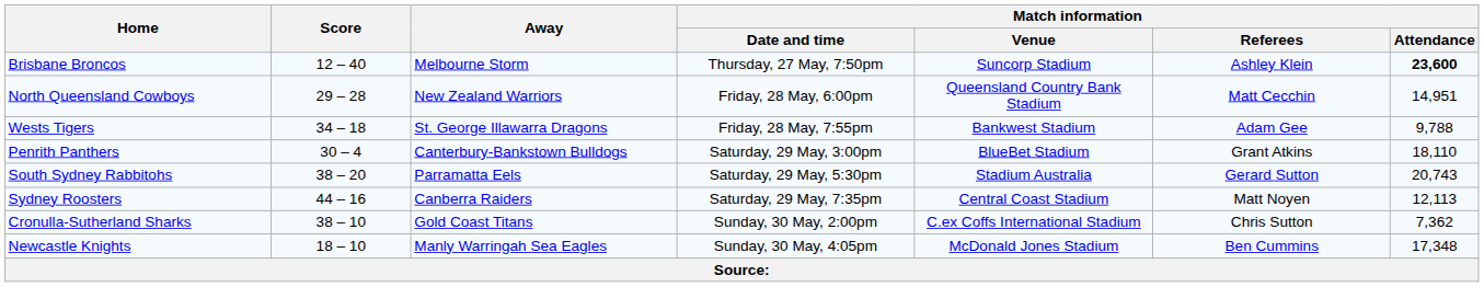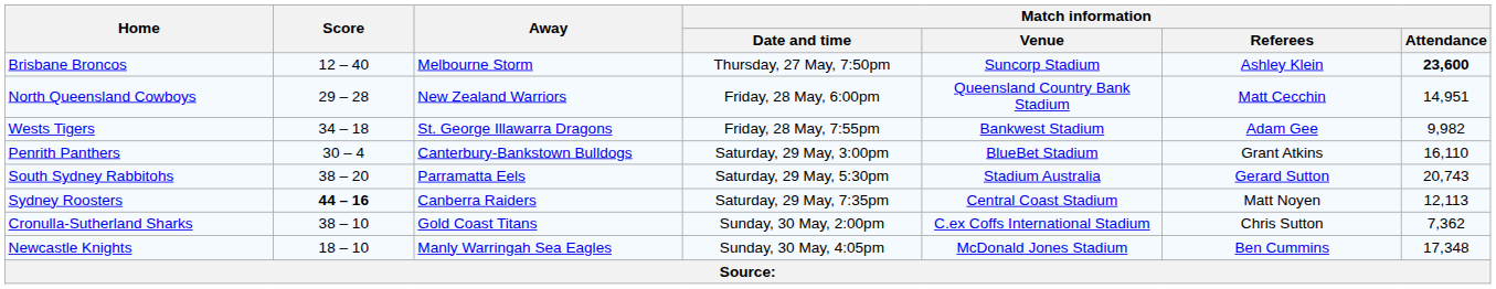 <table class="wikitable" style="border-collapse:collapse; text-align:center; width:100%;">
 <tr style="background:#c1d8ff;">
 <th rowspan="2" style="width:19%;">Home</th>
 <th rowspan="2" style="width:10%;">Score</th>
 <th rowspan="2" style="width:19%;">Away</th>
 <th colspan="6">Match information</th>
 </tr>
 <tr style="background:#efefef;">
 <th width="17%">Date and time</th>
 <th width="17%">Venue</th>
 <th width="17%">Referees</th>
 <th width="5%">Attendance</th>
 </tr>
 <tr style="text-align:center; background:#f5faff;">
 <td align="left"> <a href='#'>Brisbane Broncos</a></td>
 <td>12 – 40</td>
 <td align="left"> <a href='#'>Melbourne Storm</a></td>
 <td>Thursday, 27 May, 7:50pm</td>
 <td><a href='#'>Suncorp Stadium</a></td>
 <td><a href='#'>Ashley Klein</a></td>
 <td><strong>23,600</strong></td>
 </tr>
 <tr style="text-align:center; background:#f5faff;">
 <td align="left"> <a href='#'>North Queensland Cowboys</a></td>
 <td>29 – 28</td>
 <td align="left"> <a href='#'>New Zealand Warriors</a></td>
 <td>Friday, 28 May, 6:00pm</td>
 <td><a href='#'>Queensland Country Bank Stadium</a></td>
 <td><a href='#'>Matt Cecchin</a></td>
 <td>14,951</td>
 </tr>
 <tr style="text-align:center; background:#f5faff;">
 <td align="left"> <a href='#'>Wests Tigers</a></td>
 <td>34 – 18</td>
 <td align="left"> <a href='#'>St. George Illawarra Dragons</a></td>
 <td>Friday, 28 May, 7:55pm</td>
 <td><a href='#'>Bankwest Stadium</a></td>
 <td><a href='#'>Adam Gee</a></td>
-<td>9,788</td>
+<td>9,982</td>
 </tr>
 <tr style="text-align:center; background:#f5faff;">
 <td align="left"> <a href='#'>Penrith Panthers</a></td>
 <td>30 – 4</td>
 <td align="left"> <a href='#'>Canterbury-Bankstown Bulldogs</a></td>
 <td>Saturday, 29 May, 3:00pm</td>
 <td><a href='#'>BlueBet Stadium</a></td>
 <td>Grant Atkins</td>
-<td>18,110</td>
+<td>16,110</td>
 </tr>
 <tr style="text-align:center; background:#f5faff;">
 <td align="left"> <a href='#'>South Sydney Rabbitohs</a></td>
 <td>38 – 20</td>
 <td align="left"> <a href='#'>Parramatta Eels</a></td>
 <td>Saturday, 29 May, 5:30pm</td>
 <td><a href='#'>Stadium Australia</a></td>
 <td><a href='#'>Gerard Sutton</a></td>
 <td>20,743</td>
 </tr>
 <tr style="text-align:center; background:#f5faff;">
 <td align="left"> <a href='#'>Sydney Roosters</a></td>
-<td>44 – 16</td>
+<td><strong>44 – 16</strong></td>
 <td align="left"> <a href='#'>Canberra Raiders</a></td>
 <td>Saturday, 29 May, 7:35pm</td>
 <td><a href='#'>Central Coast Stadium</a></td>
 <td>Matt Noyen</td>
 <td>12,113</td>
 </tr>
 <tr style="text-align:center; background:#f5faff;">
 <td align="left"> <a href='#'>Cronulla-Sutherland Sharks</a></td>
 <td>38 – 10</td>
 <td align="left"> <a href='#'>Gold Coast Titans</a></td>
 <td>Sunday, 30 May, 2:00pm</td>
 <td><a href='#'>C.ex Coffs International Stadium</a></td>
 <td>Chris Sutton</td>
 <td>7,362</td>
 </tr>
 <tr style="text-align:center; background:#f5faff;">
 <td align="left"> <a href='#'>Newcastle Knights</a></td>
 <td>18 – 10</td>
 <td align="left"> <a href='#'>Manly Warringah Sea Eagles</a></td>
 <td>Sunday, 30 May, 4:05pm</td>
 <td><a href='#'>McDonald Jones Stadium</a></td>
 <td><a href='#'>Ben Cummins</a></td>
 <td>17,348</td>
 </tr>
 <tr>
 <th colspan="7">Source:</th>
 </tr>
 </table>
